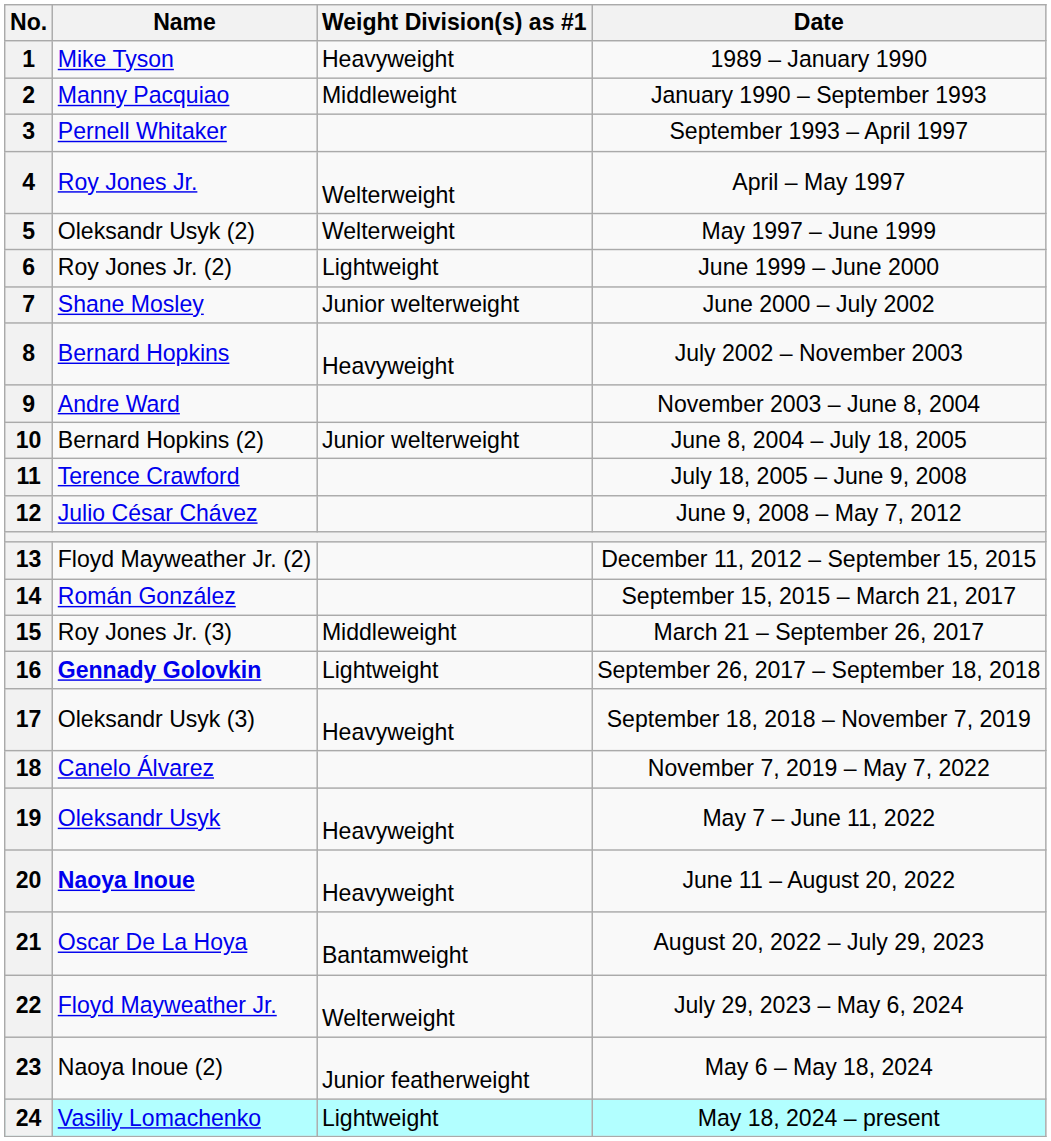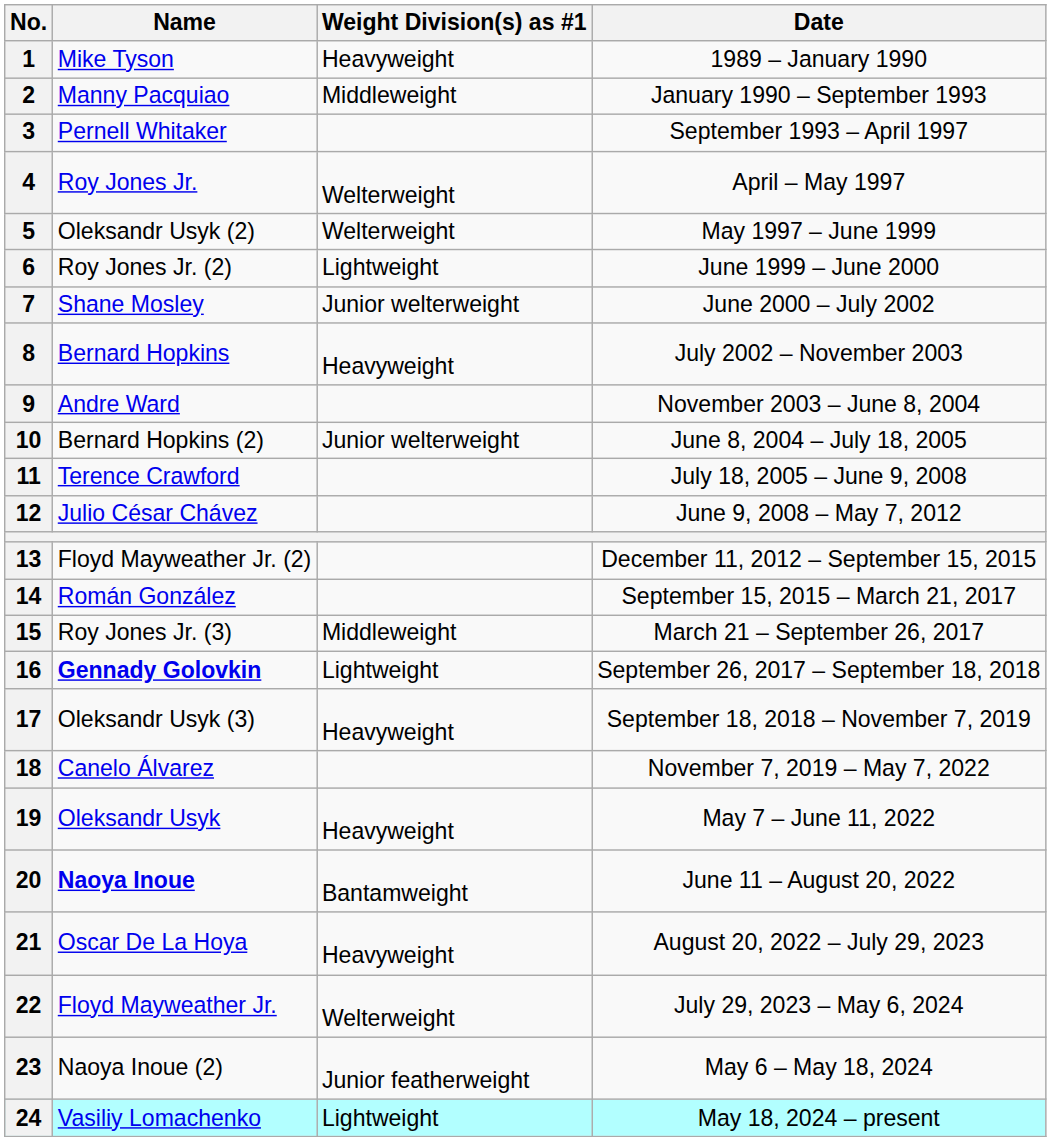 <table class="wikitable">
 <tr>
 <th>No.</th>
 <th>Name</th>
 <th>Weight Division(s) as #1</th>
 <th>Date</th>
 </tr>
 <tr>
 <th>1</th>
 <td align=left><a href='#'>Mike Tyson</a></td>
 <td>Heavyweight</td>
 <td align=center>1989 – January 1990</td>
 </tr>
 <tr>
 <th>2</th>
 <td align=left><a href='#'>Manny Pacquiao</a></td>
 <td>Middleweight</td>
 <td align=center>January 1990 – September 1993</td>
 </tr>
 <tr>
 <th>3</th>
 <td align=left><a href='#'>Pernell Whitaker</a></td>
 <td></td>
 <td align=center>September 1993 – April 1997</td>
 </tr>
 <tr>
 <th>4</th>
 <td align=left><a href='#'>Roy Jones Jr.</a></td>
 <td><br>Welterweight</td>
 <td align=center>April – May 1997</td>
 </tr>
 <tr>
 <th>5</th>
 <td align=left>Oleksandr Usyk (2)</td>
 <td>Welterweight</td>
 <td align=center>May 1997 – June 1999</td>
 </tr>
 <tr>
 <th>6</th>
 <td align=left>Roy Jones Jr. (2)</td>
 <td>Lightweight</td>
 <td align=center>June 1999 – June 2000</td>
 </tr>
 <tr>
 <th>7</th>
 <td align=left><a href='#'>Shane Mosley</a></td>
 <td>Junior welterweight</td>
 <td align=center>June 2000 – July 2002</td>
 </tr>
 <tr>
 <th>8</th>
 <td align=left><a href='#'>Bernard Hopkins</a></td>
 <td><br>Heavyweight</td>
 <td align=center>July 2002 – November 2003</td>
 </tr>
 <tr>
 <th>9</th>
 <td align=left><a href='#'>Andre Ward</a></td>
 <td></td>
 <td align=center>November 2003 – June 8, 2004</td>
 </tr>
 <tr>
 <th>10</th>
 <td align=left>Bernard Hopkins (2)</td>
 <td>Junior welterweight</td>
 <td align=center>June 8, 2004 – July 18, 2005</td>
 </tr>
 <tr>
 <th>11</th>
 <td align=left><a href='#'>Terence Crawford</a></td>
 <td></td>
 <td align=center>July 18, 2005 – June 9, 2008</td>
 </tr>
 <tr>
 <th>12</th>
 <td align=left><a href='#'>Julio César Chávez</a></td>
 <td></td>
 <td align=center>June 9, 2008 – May 7, 2012</td>
 </tr>
 <tr>
 <th colspan=4></th>
 </tr>
 <tr>
 <th>13</th>
 <td align=left>Floyd Mayweather Jr. (2)</td>
 <td><br></td>
 <td align=center>December 11, 2012 – September 15, 2015</td>
 </tr>
 <tr>
 <th>14</th>
 <td align=left><a href='#'>Román González</a></td>
 <td><br></td>
 <td align=center>September 15, 2015 – March 21, 2017</td>
 </tr>
 <tr>
 <th>15</th>
 <td align=left>Roy Jones Jr. (3)</td>
 <td>Middleweight</td>
 <td align=center>March 21 – September 26, 2017</td>
 </tr>
 <tr>
 <th>16</th>
 <td align=left><strong><a href='#'>Gennady Golovkin</a></strong></td>
 <td>Lightweight</td>
 <td align=center>September 26, 2017 – September 18, 2018</td>
 </tr>
 <tr>
 <th>17</th>
 <td align=left>Oleksandr Usyk (3)</td>
 <td><br>Heavyweight</td>
 <td align=center>September 18, 2018 – November 7, 2019</td>
 </tr>
 <tr>
 <th>18</th>
 <td align=left><a href='#'>Canelo Álvarez</a></td>
 <td><br></td>
 <td align=center>November 7, 2019 – May 7, 2022</td>
 </tr>
 <tr>
 <th>19</th>
 <td align=left><a href='#'>Oleksandr Usyk</a></td>
 <td><br>Heavyweight</td>
 <td align=center>May 7 – June 11, 2022</td>
 </tr>
 <tr>
 <th>20</th>
 <td align=left><strong><a href='#'>Naoya Inoue</a></strong></td>
-<td><br>Heavyweight</td>
+<td><br>Bantamweight</td>
 <td align=center>June 11 – August 20, 2022</td>
 </tr>
 <tr>
 <th>21</th>
 <td align=left><a href='#'>Oscar De La Hoya</a></td>
-<td><br>Bantamweight</td>
+<td><br>Heavyweight</td>
 <td align=center>August 20, 2022 – July 29, 2023</td>
 </tr>
 <tr>
 <th>22</th>
 <td align=left><a href='#'>Floyd Mayweather Jr.</a></td>
 <td><br>Welterweight</td>
 <td align=center>July 29, 2023 – May 6, 2024</td>
 </tr>
 <tr>
 <th>23</th>
 <td align=left>Naoya Inoue (2)</td>
 <td><br>Junior featherweight</td>
 <td align=center>May 6 – May 18, 2024</td>
 </tr>
 <tr style="background:#b2ffff;">
 <th>24</th>
 <td align=left><a href='#'>Vasiliy Lomachenko</a></td>
 <td>Lightweight</td>
 <td align=center>May 18, 2024 – present</td>
 </tr>
 </table>
